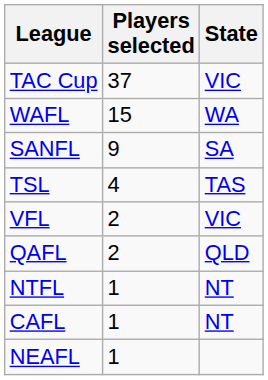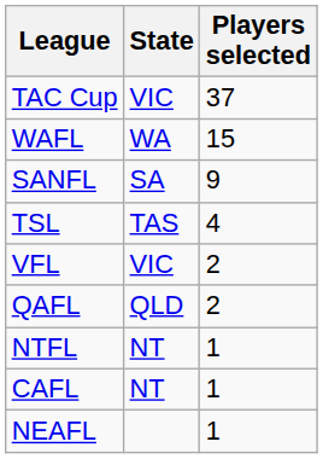 <table class="wikitable sortable">
 <tr>
 <th>League</th>
+<th>State</th>
 <th>Players<br>selected</th>
-<th>State</th>
 </tr>
 <tr>
 <td><a href='#'>TAC Cup</a></td>
+<td><a href='#'>VIC</a></td>
 <td>37</td>
-<td><a href='#'>VIC</a></td>
 </tr>
 <tr>
 <td><a href='#'>WAFL</a></td>
+<td><a href='#'>WA</a></td>
 <td>15</td>
-<td><a href='#'>WA</a></td>
 </tr>
 <tr>
 <td><a href='#'>SANFL</a></td>
+<td><a href='#'>SA</a></td>
 <td>9</td>
-<td><a href='#'>SA</a></td>
 </tr>
 <tr>
 <td><a href='#'>TSL</a></td>
+<td><a href='#'>TAS</a></td>
 <td>4</td>
-<td><a href='#'>TAS</a></td>
 </tr>
 <tr>
 <td><a href='#'>VFL</a></td>
+<td><a href='#'>VIC</a></td>
 <td>2</td>
-<td><a href='#'>VIC</a></td>
 </tr>
 <tr>
 <td><a href='#'>QAFL</a></td>
+<td><a href='#'>QLD</a></td>
 <td>2</td>
-<td><a href='#'>QLD</a></td>
 </tr>
 <tr>
 <td><a href='#'>NTFL</a></td>
+<td><a href='#'>NT</a></td>
 <td>1</td>
-<td><a href='#'>NT</a></td>
 </tr>
 <tr>
 <td><a href='#'>CAFL</a></td>
+<td><a href='#'>NT</a></td>
 <td>1</td>
-<td><a href='#'>NT</a></td>
 </tr>
 <tr>
 <td><a href='#'>NEAFL</a></td>
+<td></td>
 <td>1</td>
-<td></td>
 </tr>
 </table>
